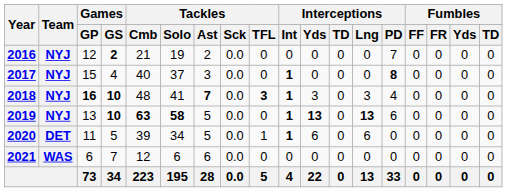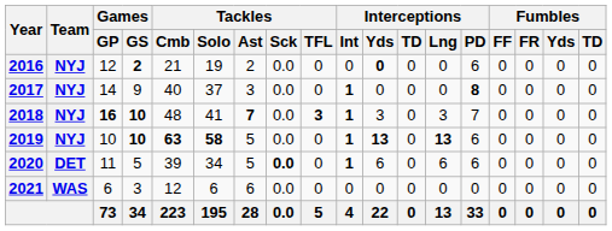 <table class="wikitable" style="text-align:center">
 <tr>
 <th rowspan="2">Year</th>
 <th rowspan="2">Team</th>
 <th colspan="2">Games</th>
 <th colspan="5">Tackles</th>
 <th colspan="5">Interceptions</th>
 <th colspan="4">Fumbles</th>
 </tr>
 <tr>
 <th>GP</th>
 <th>GS</th>
 <th>Cmb</th>
 <th>Solo</th>
 <th>Ast</th>
 <th>Sck</th>
 <th>TFL</th>
 <th>Int</th>
 <th>Yds</th>
 <th>TD</th>
 <th>Lng</th>
 <th>PD</th>
 <th>FF</th>
 <th>FR</th>
 <th>Yds</th>
 <th>TD</th>
 </tr>
 <tr>
 <th><a href='#'>2016</a></th>
 <th><a href='#'>NYJ</a></th>
 <td>12</td>
 <td><strong>2</strong></td>
 <td>21</td>
 <td>19</td>
 <td>2</td>
 <td>0.0</td>
 <td>0</td>
 <td>0</td>
+<td><strong>0</strong></td>
 <td>0</td>
 <td>0</td>
-<td>0</td>
-<td>7</td>
+<td>6</td>
 <td>0</td>
 <td>0</td>
 <td>0</td>
 <td>0</td>
 </tr>
 <tr>
 <th><a href='#'>2017</a></th>
 <th><a href='#'>NYJ</a></th>
-<td>15</td>
-<td>4</td>
+<td>14</td>
+<td>9</td>
 <td>40</td>
 <td>37</td>
 <td>3</td>
 <td>0.0</td>
 <td>0</td>
 <td><strong>1</strong></td>
 <td>0</td>
 <td>0</td>
 <td>0</td>
 <td><strong>8</strong></td>
 <td>0</td>
 <td>0</td>
 <td>0</td>
 <td>0</td>
 </tr>
 <tr>
 <th><a href='#'>2018</a></th>
 <th><a href='#'>NYJ</a></th>
 <td><strong>16</strong></td>
 <td><strong>10</strong></td>
 <td>48</td>
 <td>41</td>
 <td><strong>7</strong></td>
 <td>0.0</td>
 <td><strong>3</strong></td>
 <td><strong>1</strong></td>
 <td>3</td>
 <td>0</td>
 <td>3</td>
-<td>4</td>
+<td>7</td>
 <td>0</td>
 <td>0</td>
 <td>0</td>
 <td>0</td>
 </tr>
 <tr>
 <th><a href='#'>2019</a></th>
 <th><a href='#'>NYJ</a></th>
-<td>13</td>
+<td>10</td>
 <td><strong>10</strong></td>
 <td><strong>63</strong></td>
 <td><strong>58</strong></td>
 <td>5</td>
 <td>0.0</td>
 <td>0</td>
 <td><strong>1</strong></td>
 <td><strong>13</strong></td>
 <td>0</td>
 <td><strong>13</strong></td>
 <td>6</td>
 <td>0</td>
 <td>0</td>
 <td>0</td>
 <td>0</td>
 </tr>
 <tr>
 <th><a href='#'>2020</a></th>
 <th><a href='#'>DET</a></th>
 <td>11</td>
 <td>5</td>
 <td>39</td>
 <td>34</td>
 <td>5</td>
-<td>0.0</td>
-<td>1</td>
+<td><strong>0.0</strong></td>
+<td>0</td>
 <td><strong>1</strong></td>
 <td>6</td>
 <td>0</td>
 <td>6</td>
-<td>0</td>
+<td>6</td>
 <td>0</td>
 <td>0</td>
 <td>0</td>
 <td>0</td>
 </tr>
 <tr>
 <th><a href='#'>2021</a></th>
 <th><a href='#'>WAS</a></th>
 <td>6</td>
-<td>7</td>
+<td>3</td>
 <td>12</td>
 <td>6</td>
 <td>6</td>
 <td>0.0</td>
 <td>0</td>
 <td>0</td>
 <td>0</td>
 <td>0</td>
 <td>0</td>
 <td>0</td>
 <td>0</td>
 <td>0</td>
 <td>0</td>
 <td>0</td>
 </tr>
 <tr>
 <th colspan="2"></th>
 <th>73</th>
 <th>34</th>
 <th>223</th>
 <th>195</th>
 <th>28</th>
 <th>0.0</th>
 <th>5</th>
 <th>4</th>
 <th>22</th>
 <th>0</th>
 <th>13</th>
 <th>33</th>
 <th>0</th>
 <th>0</th>
 <th>0</th>
 <th>0</th>
 </tr>
 </table>
